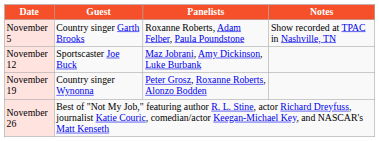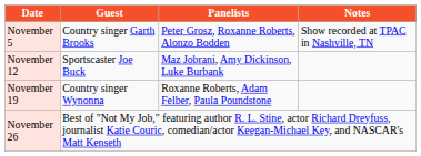 <table class="wikitable">
 <tr>
 <th style="background:#F55029;color:#FFFFFF;">Date</th>
 <th style="background:#F55029;color:#FFFFFF;">Guest</th>
 <th style="background:#F55029;color:#FFFFFF;">Panelists</th>
 <th style="background:#F55029;color:#FFFFFF;">Notes</th>
 </tr>
 <tr>
 <td style="background:#FFE3DF;color:#000000;">November 5</td>
 <td>Country singer <a href='#'>Garth Brooks</a></td>
-<td>Roxanne Roberts, <a href='#'>Adam Felber</a>, <a href='#'>Paula Poundstone</a></td>
+<td><a href='#'>Peter Grosz</a>, <a href='#'>Roxanne Roberts</a>, <a href='#'>Alonzo Bodden</a></td>
 <td>Show recorded at <a href='#'>TPAC</a> in <a href='#'>Nashville, TN</a></td>
 </tr>
 <tr>
 <td style="background:#FFE3DF;color:#000000;">November 12</td>
 <td>Sportscaster <a href='#'>Joe Buck</a></td>
 <td><a href='#'>Maz Jobrani</a>, <a href='#'>Amy Dickinson</a>, <a href='#'>Luke Burbank</a></td>
 <td></td>
 </tr>
 <tr>
 <td style="background:#FFE3DF;color:#000000;">November 19</td>
 <td>Country singer <a href='#'>Wynonna</a></td>
-<td><a href='#'>Peter Grosz</a>, <a href='#'>Roxanne Roberts</a>, <a href='#'>Alonzo Bodden</a></td>
+<td>Roxanne Roberts, <a href='#'>Adam Felber</a>, <a href='#'>Paula Poundstone</a></td>
 <td></td>
 </tr>
 <tr>
 <td style="background:#FFE3DF;color:#000000;">November 26</td>
 <td colspan="3">Best of "Not My Job," featuring author <a href='#'>R. L. Stine</a>, actor <a href='#'>Richard Dreyfuss</a>, journalist <a href='#'>Katie Couric</a>, comedian/actor <a href='#'>Keegan-Michael Key</a>, and NASCAR's <a href='#'>Matt Kenseth</a></td>
 </tr>
 </table>
